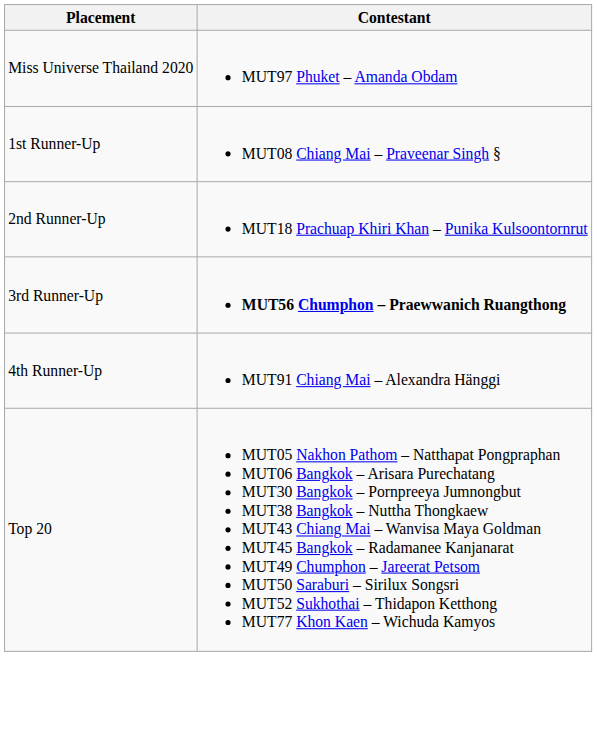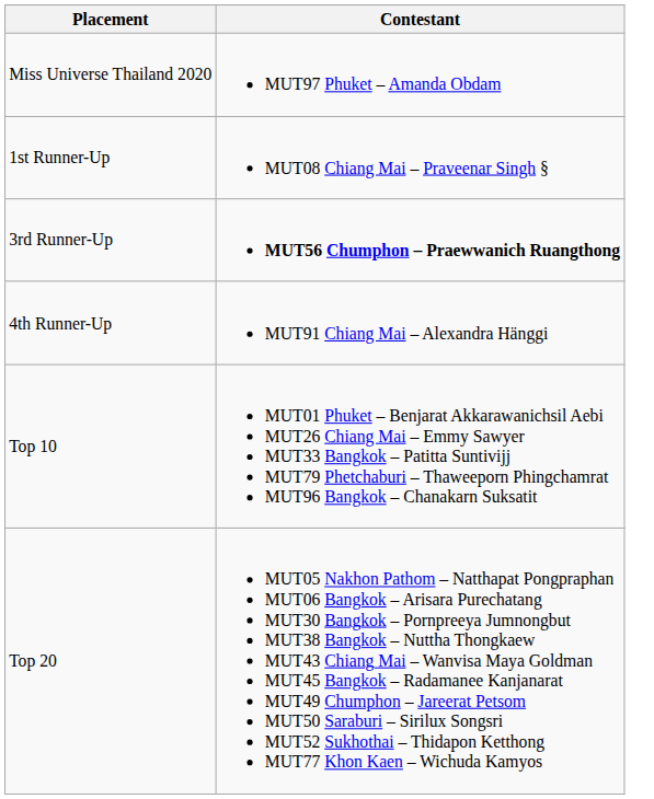 <table class="wikitable" style="font-size: 95%;">
 <tr>
 <th>Placement</th>
 <th>Contestant</th>
 </tr>
 <tr>
 <td>Miss Universe Thailand 2020</td>
 <td><br><ul><li>MUT97 <a href='#'>Phuket</a> – <a href='#'>Amanda Obdam</a></li></ul></td>
 </tr>
 <tr>
 <td>1st Runner-Up</td>
 <td><br><ul><li>MUT08 <a href='#'>Chiang Mai</a> – <a href='#'>Praveenar Singh</a> §</li></ul></td>
 </tr>
 <tr>
-<td>2nd Runner-Up</td>
-<td><br><ul><li>MUT18 <a href='#'>Prachuap Khiri Khan</a> – <a href='#'>Punika Kulsoontornrut</a></li></ul></td>
-</tr>
-<tr>
 <td>3rd Runner-Up</td>
 <td><strong><br><ul><li>MUT56 <a href='#'>Chumphon</a> – Praewwanich Ruangthong</li></ul></strong></td>
 </tr>
 <tr>
 <td>4th Runner-Up</td>
 <td><br><ul><li>MUT91 <a href='#'>Chiang Mai</a> – Alexandra Hänggi</li></ul></td>
 </tr>
 <tr>
+<td>Top 10</td>
+<td><br><ul><li>MUT01 <a href='#'>Phuket</a> – Benjarat Akkarawanichsil Aebi</li><li>MUT26 <a href='#'>Chiang Mai</a> – Emmy Sawyer</li><li>MUT33 <a href='#'>Bangkok</a> – Patitta Suntivijj</li><li>MUT79 <a href='#'>Phetchaburi</a> – Thaweeporn Phingchamrat</li><li>MUT96 <a href='#'>Bangkok</a> – Chanakarn Suksatit</li></ul></td>
+</tr>
+<tr>
 <td>Top 20</td>
 <td><br><ul><li>MUT05 <a href='#'>Nakhon Pathom</a> – Natthapat Pongpraphan</li><li>MUT06 <a href='#'>Bangkok</a> – Arisara Purechatang</li><li>MUT30 <a href='#'>Bangkok</a> – Pornpreeya Jumnongbut</li><li>MUT38 <a href='#'>Bangkok</a> – Nuttha Thongkaew</li><li>MUT43 <a href='#'>Chiang Mai</a> – Wanvisa Maya Goldman</li><li>MUT45 <a href='#'>Bangkok</a> – Radamanee Kanjanarat</li><li>MUT49 <a href='#'>Chumphon</a> – <a href='#'>Jareerat Petsom</a></li><li>MUT50 <a href='#'>Saraburi</a> – Sirilux Songsri</li><li>MUT52 <a href='#'>Sukhothai</a> – Thidapon Ketthong</li><li>MUT77 <a href='#'>Khon Kaen</a> – Wichuda Kamyos</li></ul></td>
 </tr>
 </table>
